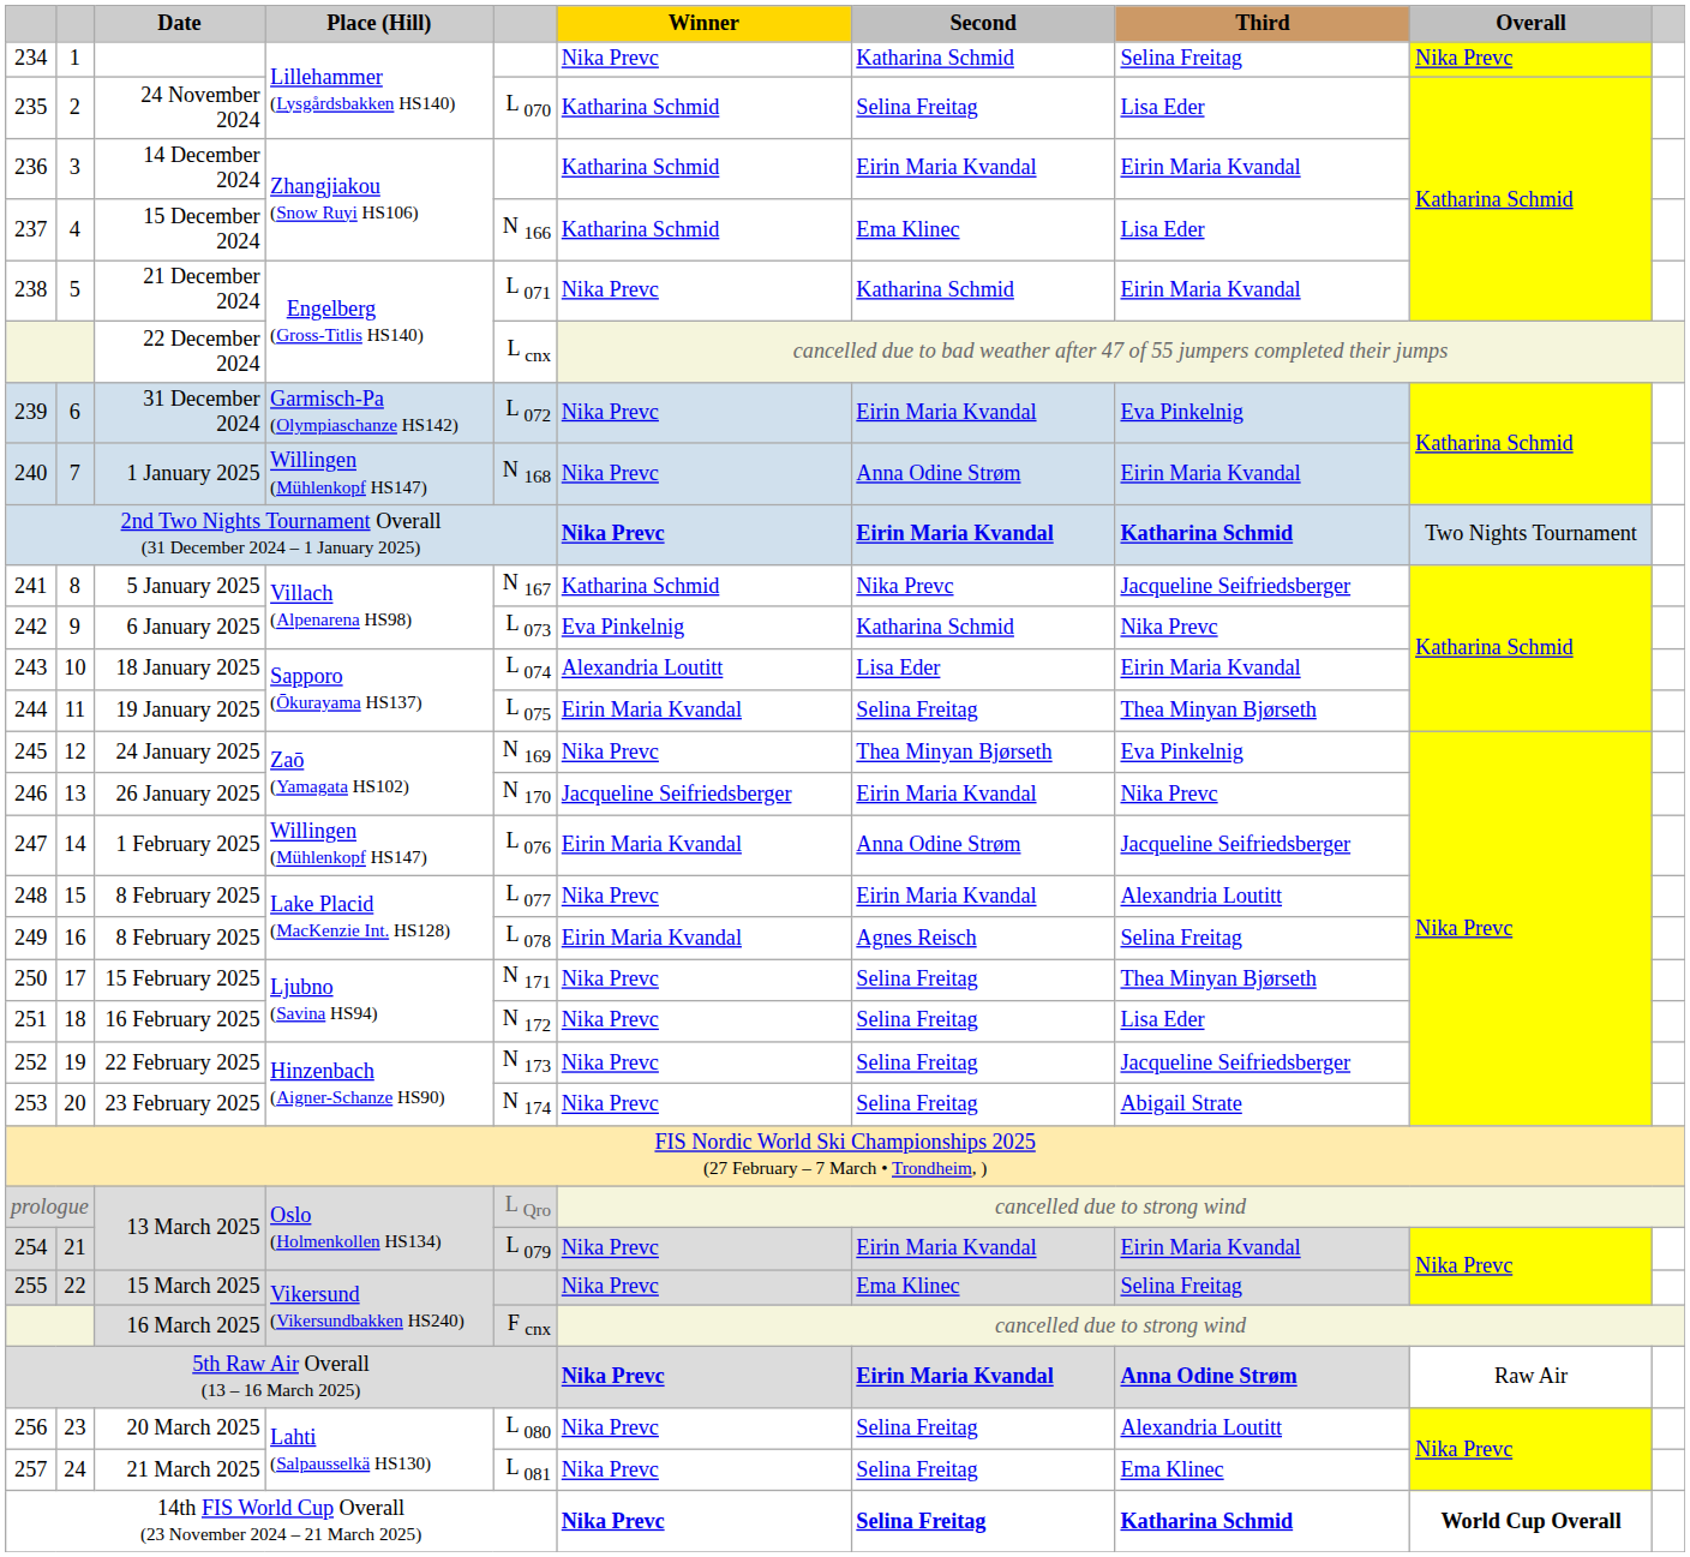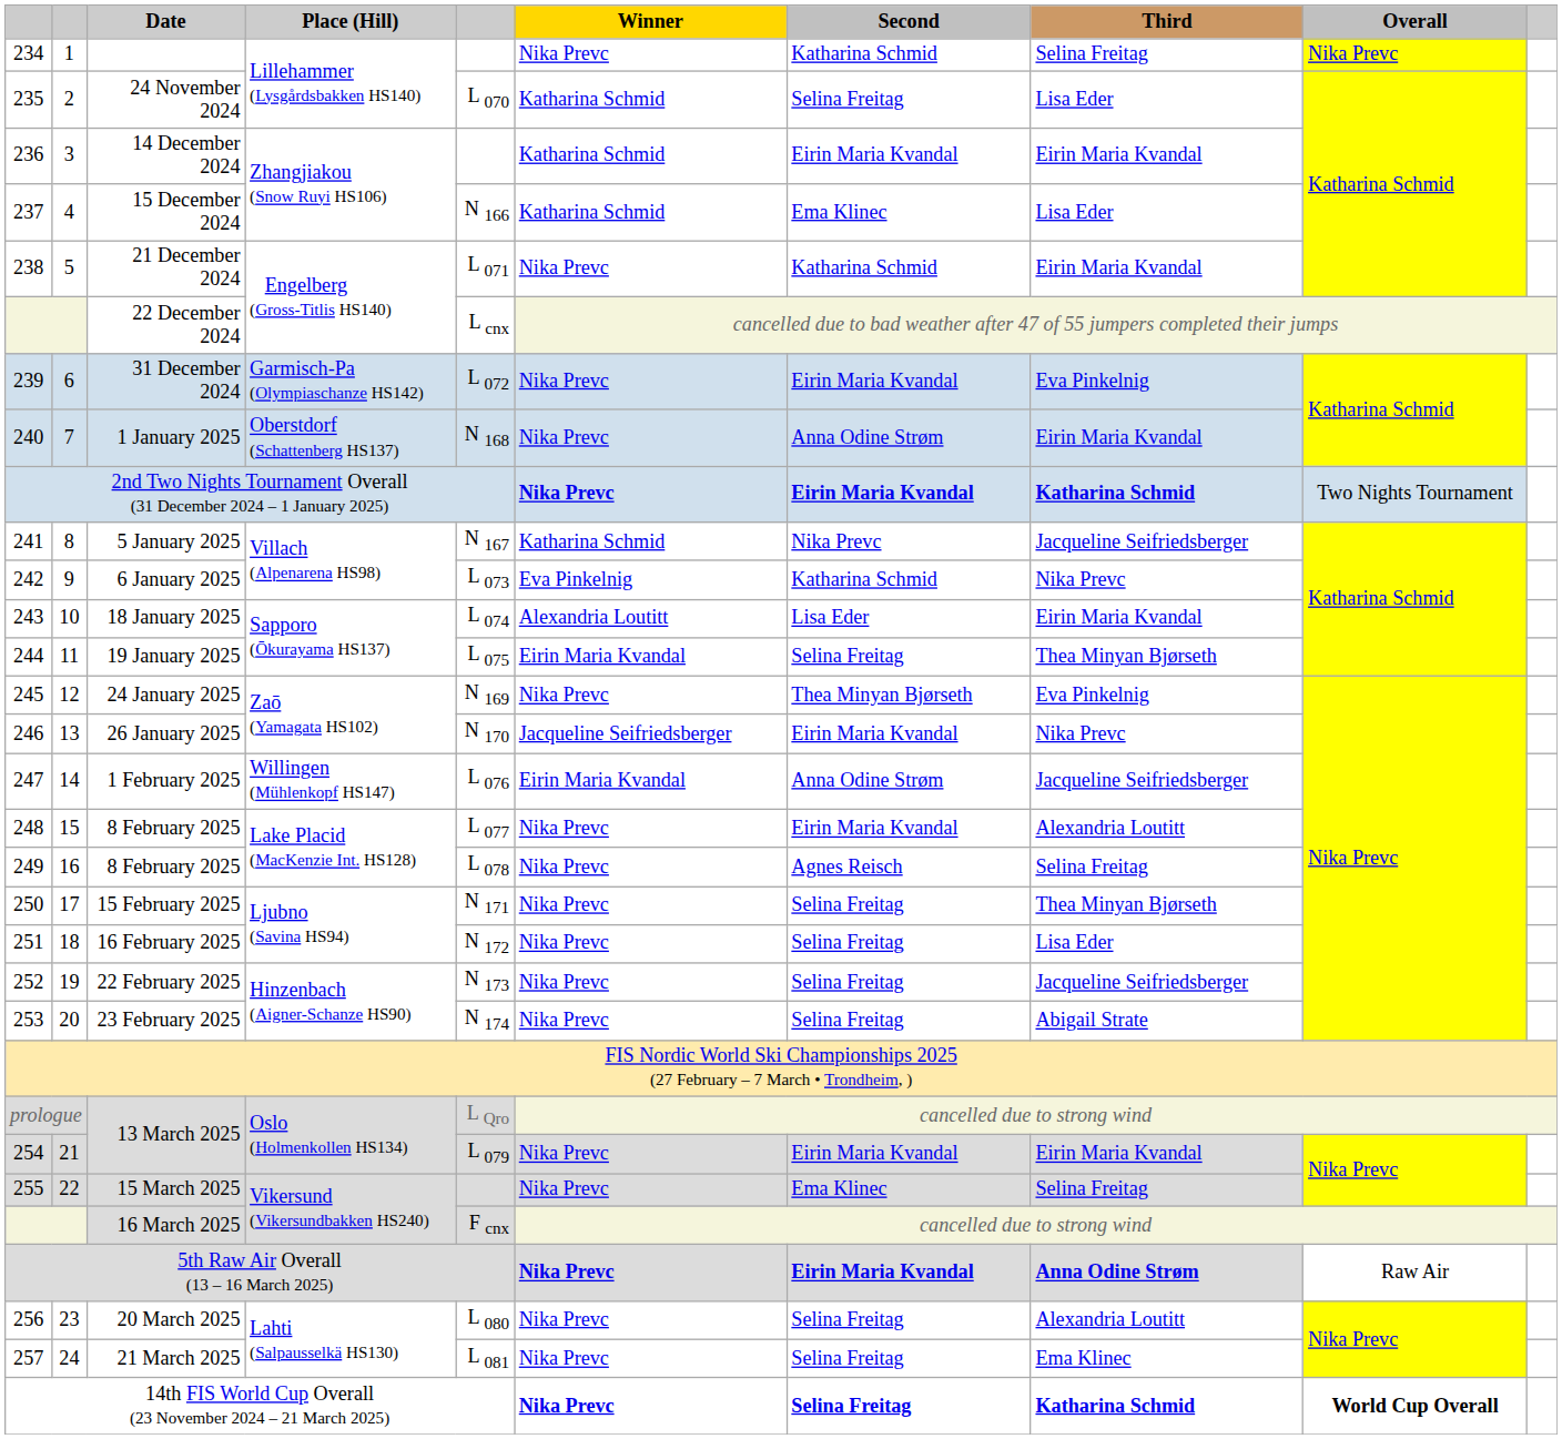 <table class="wikitable plainrowheaders" style="background:#fff; font-size:86%; width:120%; line-height:16px; border:grey solid 1px; border-collapse:collapse;">
 <tr>
 <th scope="col" style="background:#ccc; width=30 px;"></th>
 <th scope="col" style="background:#ccc; width=30 px;"></th>
 <th scope="col" style="background:#ccc; width:120px;">Date</th>
 <th scope="col" style="background:#ccc; width:160px;">Place (Hill)</th>
 <th scope="col" style="background:#ccc; width:40px;"></th>
 <th scope="col" style="background:gold; width:220px;">Winner</th>
 <th scope="col" style="background:silver; width:205px;">Second</th>
 <th scope="col" style="background:#c96; width:220px;">Third</th>
 <th scope="col" style="background:silver; width:180px;">Overall</th>
 <th scope="col" style="background:#ccc; width:20px;"></th>
 </tr>
 <tr>
 <td align="center">234</td>
 <td align="center">1</td>
 <td align="right"></td>
 <td rowspan="2"> <a href='#'>Lillehammer</a><br><small>(<a href='#'>Lysgårdsbakken</a> HS140)</small></td>
 <td align="right"></td>
 <td> <a href='#'>Nika Prevc</a></td>
 <td> <a href='#'>Katharina Schmid</a></td>
 <td> <a href='#'>Selina Freitag</a></td>
 <td bgcolor=yellow> <a href='#'>Nika Prevc</a></td>
 <td></td>
 </tr>
 <tr>
 <td align="center">235</td>
 <td align="center">2</td>
 <td align="right">24 November 2024</td>
 <td align="right">L <sub>070</sub></td>
 <td> <a href='#'>Katharina Schmid</a></td>
 <td> <a href='#'>Selina Freitag</a></td>
 <td> <a href='#'>Lisa Eder</a></td>
 <td rowspan="4" bgcolor=yellow> <a href='#'>Katharina Schmid</a></td>
 <td></td>
 </tr>
 <tr>
 <td align="center">236</td>
 <td align="center">3</td>
 <td align="right">14 December 2024</td>
 <td rowspan="2"> <a href='#'>Zhangjiakou</a><br> <small>(<a href='#'>Snow Ruyi</a> HS106)</small></td>
 <td align="right"></td>
 <td> <a href='#'>Katharina Schmid</a></td>
 <td> <a href='#'>Eirin Maria Kvandal</a></td>
 <td> <a href='#'>Eirin Maria Kvandal</a></td>
 <td></td>
 </tr>
 <tr>
 <td align="center">237</td>
 <td align="center">4</td>
 <td align="right">15 December 2024</td>
 <td align="right">N <sub>166</sub></td>
 <td> <a href='#'>Katharina Schmid</a></td>
 <td> <a href='#'>Ema Klinec</a></td>
 <td> <a href='#'>Lisa Eder</a></td>
 <td></td>
 </tr>
 <tr>
 <td align="center">238</td>
 <td align="center">5</td>
 <td align="right">21 December 2024</td>
 <td rowspan="2">   <a href='#'>Engelberg</a><br><small>(<a href='#'>Gross-Titlis</a> HS140)</small></td>
 <td align="right">L <sub>071</sub></td>
 <td> <a href='#'>Nika Prevc</a></td>
 <td> <a href='#'>Katharina Schmid</a></td>
 <td> <a href='#'>Eirin Maria Kvandal</a></td>
 <td></td>
 </tr>
 <tr>
 <td colspan=2 bgcolor="F5F5DC"></td>
 <td align="right">22 December 2024</td>
 <td align="right">L <sub>cnx</sub></td>
 <td colspan=5 align=center bgcolor="F5F5DC" style=color:#696969><em>cancelled due to bad weather after 47 of 55 jumpers completed their jumps</em></td>
 </tr>
 <tr bgcolor=#d0e0ed>
 <td align="center">239</td>
 <td align="center">6</td>
 <td align="right">31 December 2024</td>
 <td> <a href='#'>Garmisch-Pa</a><br><small>(<a href='#'>Olympiaschanze</a> HS142)</small></td>
 <td align="right">L <sub>072</sub></td>
 <td> <a href='#'>Nika Prevc</a></td>
 <td> <a href='#'>Eirin Maria Kvandal</a></td>
 <td> <a href='#'>Eva Pinkelnig</a></td>
 <td rowspan="2" bgcolor=yellow> <a href='#'>Katharina Schmid</a></td>
 <td bgcolor=white></td>
 </tr>
 <tr bgcolor=#d0e0ed>
 <td align="center">240</td>
 <td align="center">7</td>
 <td align="right">1 January 2025</td>
-<td> <a href='#'>Willingen</a><br><small>(<a href='#'>Mühlenkopf</a> HS147)</small></td>
+<td> <a href='#'>Oberstdorf</a><br><small>(<a href='#'>Schattenberg</a> HS137)</small></td>
 <td align="right">N <sub>168</sub></td>
 <td> <a href='#'>Nika Prevc</a></td>
 <td> <a href='#'>Anna Odine Strøm</a></td>
 <td> <a href='#'>Eirin Maria Kvandal</a></td>
 <td bgcolor=white></td>
 </tr>
 <tr bgcolor=#d0e0ed>
 <td colspan="5" align="center"><a href='#'>2nd Two Nights Tournament</a> Overall<br><small>(31 December 2024 – 1 January 2025)</small></td>
 <td> <strong><a href='#'>Nika Prevc</a></strong></td>
 <td> <strong><a href='#'>Eirin Maria Kvandal</a></strong></td>
 <td> <strong><a href='#'>Katharina Schmid</a></strong></td>
 <td align=center>Two Nights Tournament</td>
 <td bgcolor=white></td>
 </tr>
 <tr>
 <td align="center">241</td>
 <td align="center">8</td>
 <td align="right">5 January 2025</td>
 <td rowspan="2"> <a href='#'>Villach</a><br><small>(<a href='#'>Alpenarena</a> HS98)</small></td>
 <td align="right">N <sub>167</sub></td>
 <td> <a href='#'>Katharina Schmid</a></td>
 <td> <a href='#'>Nika Prevc</a></td>
 <td> <a href='#'>Jacqueline Seifriedsberger</a></td>
 <td rowspan="4" bgcolor=yellow> <a href='#'>Katharina Schmid</a></td>
 <td></td>
 </tr>
 <tr>
 <td align="center">242</td>
 <td align="center">9</td>
 <td align="right">6 January 2025</td>
 <td align="right">L <sub>073</sub></td>
 <td> <a href='#'>Eva Pinkelnig</a></td>
 <td> <a href='#'>Katharina Schmid</a></td>
 <td> <a href='#'>Nika Prevc</a></td>
 <td></td>
 </tr>
 <tr>
 <td align="center">243</td>
 <td align="center">10</td>
 <td align="right">18 January 2025</td>
 <td rowspan="2"> <a href='#'>Sapporo</a><br><small>(<a href='#'>Ōkurayama</a> HS137)</small></td>
 <td align=right>L <sub>074</sub></td>
 <td> <a href='#'>Alexandria Loutitt</a></td>
 <td> <a href='#'>Lisa Eder</a></td>
 <td> <a href='#'>Eirin Maria Kvandal</a></td>
 <td></td>
 </tr>
 <tr>
 <td align="center">244</td>
 <td align="center">11</td>
 <td align="right">19 January 2025</td>
 <td align=right>L <sub>075</sub></td>
 <td> <a href='#'>Eirin Maria Kvandal</a></td>
 <td> <a href='#'>Selina Freitag</a></td>
 <td> <a href='#'>Thea Minyan Bjørseth</a></td>
 <td></td>
 </tr>
 <tr>
 <td align="center">245</td>
 <td align="center">12</td>
 <td align="right">24 January 2025</td>
 <td rowspan="2"> <a href='#'>Zaō</a><br><small>(<a href='#'>Yamagata</a> HS102)</small></td>
 <td align=right>N <sub>169</sub></td>
 <td> <a href='#'>Nika Prevc</a></td>
 <td> <a href='#'>Thea Minyan Bjørseth</a></td>
 <td> <a href='#'>Eva Pinkelnig</a></td>
 <td rowspan="9" bgcolor=yellow> <a href='#'>Nika Prevc</a></td>
 <td></td>
 </tr>
 <tr>
 <td align="center">246</td>
 <td align="center">13</td>
 <td align="right">26 January 2025</td>
 <td align=right>N <sub>170</sub></td>
 <td> <a href='#'>Jacqueline Seifriedsberger</a></td>
 <td> <a href='#'>Eirin Maria Kvandal</a></td>
 <td> <a href='#'>Nika Prevc</a></td>
 <td></td>
 </tr>
 <tr>
 <td align="center">247</td>
 <td align="center">14</td>
 <td align="right">1 February 2025</td>
 <td> <a href='#'>Willingen</a><br><small>(<a href='#'>Mühlenkopf</a> HS147)</small></td>
 <td align="right">L <sub>076</sub></td>
 <td> <a href='#'>Eirin Maria Kvandal</a></td>
 <td> <a href='#'>Anna Odine Strøm</a></td>
 <td> <a href='#'>Jacqueline Seifriedsberger</a></td>
 <td></td>
 </tr>
 <tr>
 <td align="center">248</td>
 <td align="center">15</td>
 <td align="right">8 February 2025</td>
 <td rowspan=2> <a href='#'>Lake Placid</a><br><small>(<a href='#'>MacKenzie Int.</a> HS128)</small></td>
 <td align="right">L <sub>077</sub></td>
 <td> <a href='#'>Nika Prevc</a></td>
 <td> <a href='#'>Eirin Maria Kvandal</a></td>
 <td> <a href='#'>Alexandria Loutitt</a></td>
 <td></td>
 </tr>
 <tr>
 <td align="center">249</td>
 <td align="center">16</td>
 <td align="right">8 February 2025</td>
 <td align="right">L <sub>078</sub></td>
-<td> <a href='#'>Eirin Maria Kvandal</a></td>
+<td> <a href='#'>Nika Prevc</a></td>
 <td> <a href='#'>Agnes Reisch</a></td>
 <td> <a href='#'>Selina Freitag</a></td>
 <td></td>
 </tr>
 <tr>
 <td align="center">250</td>
 <td align="center">17</td>
 <td align="right">15 February 2025</td>
 <td rowspan="2"> <a href='#'>Ljubno</a> <br><small>(<a href='#'>Savina</a> HS94)</small></td>
 <td align="right">N <sub>171</sub></td>
 <td> <a href='#'>Nika Prevc</a></td>
 <td> <a href='#'>Selina Freitag</a></td>
 <td> <a href='#'>Thea Minyan Bjørseth</a></td>
 <td></td>
 </tr>
 <tr>
 <td align="center">251</td>
 <td align="center">18</td>
 <td align="right">16 February 2025</td>
 <td align="right">N <sub>172</sub></td>
 <td> <a href='#'>Nika Prevc</a></td>
 <td> <a href='#'>Selina Freitag</a></td>
 <td> <a href='#'>Lisa Eder</a></td>
 <td></td>
 </tr>
 <tr>
 <td align="center">252</td>
 <td align="center">19</td>
 <td align="right">22 February 2025</td>
 <td rowspan="2"> <a href='#'>Hinzenbach</a><br><small>(<a href='#'>Aigner-Schanze</a> HS90)</small></td>
 <td align="right">N <sub>173</sub></td>
 <td> <a href='#'>Nika Prevc</a></td>
 <td> <a href='#'>Selina Freitag</a></td>
 <td> <a href='#'>Jacqueline Seifriedsberger</a></td>
 <td></td>
 </tr>
 <tr>
 <td align="center">253</td>
 <td align="center">20</td>
 <td align="right">23 February 2025</td>
 <td align="right">N <sub>174</sub></td>
 <td> <a href='#'>Nika Prevc</a></td>
 <td> <a href='#'>Selina Freitag</a></td>
 <td> <a href='#'>Abigail Strate</a></td>
 <td></td>
 </tr>
 <tr style="background:#FFEBAD">
 <td align=center colspan=10><a href='#'>FIS Nordic World Ski Championships 2025</a><br><small>(27 February – 7 March • <a href='#'>Trondheim</a>, )</small></td>
 </tr>
 <tr bgcolor="#DCDCDC">
 <td colspan=2 align="center" style=color:#696969><em>prologue</em></td>
 <td rowspan=2 align="right">13 March 2025</td>
 <td rowspan=2> <a href='#'>Oslo</a><br><small>(<a href='#'>Holmenkollen</a> HS134)</small></td>
 <td align="right" style=color:#696969>L <sub>Qro</sub></td>
 <td colspan=5 align=center bgcolor="F5F5DC" style=color:#696969><em>cancelled due to strong wind</em></td>
 </tr>
 <tr bgcolor="#DCDCDC">
 <td align="center">254</td>
 <td align="center">21</td>
 <td align="right">L <sub>079</sub></td>
 <td> <a href='#'>Nika Prevc</a></td>
 <td> <a href='#'>Eirin Maria Kvandal</a></td>
 <td> <a href='#'>Eirin Maria Kvandal</a></td>
 <td rowspan="2" bgcolor=yellow> <a href='#'>Nika Prevc</a></td>
 <td bgcolor=white></td>
 </tr>
 <tr bgcolor="#DCDCDC">
 <td align="center">255</td>
 <td align="center">22</td>
 <td align="right">15 March 2025</td>
 <td rowspan="2"> <a href='#'>Vikersund</a><br><small>(<a href='#'>Vikersundbakken</a> HS240)</small></td>
 <td align="right"></td>
 <td> <a href='#'>Nika Prevc</a></td>
 <td> <a href='#'>Ema Klinec</a></td>
 <td> <a href='#'>Selina Freitag</a></td>
 <td bgcolor=white></td>
 </tr>
 <tr bgcolor="#DCDCDC">
 <td colspan=2 bgcolor="F5F5DC"></td>
 <td align="right">16 March 2025</td>
 <td align="right">F <sub>cnx</sub></td>
 <td colspan=5 align=center bgcolor="F5F5DC" style=color:#696969><em>cancelled due to strong wind</em></td>
 </tr>
 <tr bgcolor="#DCDCDC">
 <td colspan="5" align="center"><a href='#'>5th Raw Air</a> Overall<br><small>(13 – 16 March 2025)</small></td>
 <td> <strong><a href='#'>Nika Prevc</a></strong></td>
 <td> <strong><a href='#'>Eirin Maria Kvandal</a></strong></td>
 <td> <strong><a href='#'>Anna Odine Strøm</a></strong></td>
 <td bgcolor=white align=center>Raw Air</td>
 <td bgcolor=white></td>
 </tr>
 <tr>
 <td align="center">256</td>
 <td align="center">23</td>
 <td align="right">20 March 2025</td>
 <td rowspan="2"> <a href='#'>Lahti</a><br><small>(<a href='#'>Salpausselkä</a> HS130)</small></td>
 <td align="right">L <sub>080</sub></td>
 <td> <a href='#'>Nika Prevc</a></td>
 <td> <a href='#'>Selina Freitag</a></td>
 <td> <a href='#'>Alexandria Loutitt</a></td>
 <td rowspan="2" bgcolor=yellow> <a href='#'>Nika Prevc</a></td>
 <td></td>
 </tr>
 <tr>
 <td align="center">257</td>
 <td align="center">24</td>
 <td align="right">21 March 2025</td>
 <td align="right">L <sub>081</sub></td>
 <td> <a href='#'>Nika Prevc</a></td>
 <td> <a href='#'>Selina Freitag</a></td>
 <td> <a href='#'>Ema Klinec</a></td>
 <td></td>
 </tr>
 <tr>
 <td colspan="5" align="center">14th <a href='#'>FIS World Cup</a> Overall<br><small>(23 November 2024 – 21 March 2025)</small></td>
 <td> <strong><a href='#'>Nika Prevc</a></strong></td>
 <td> <strong><a href='#'>Selina Freitag</a></strong></td>
 <td> <strong><a href='#'>Katharina Schmid</a></strong></td>
 <td align=center><strong>World Cup Overall</strong></td>
 <td></td>
 </tr>
 </table>
